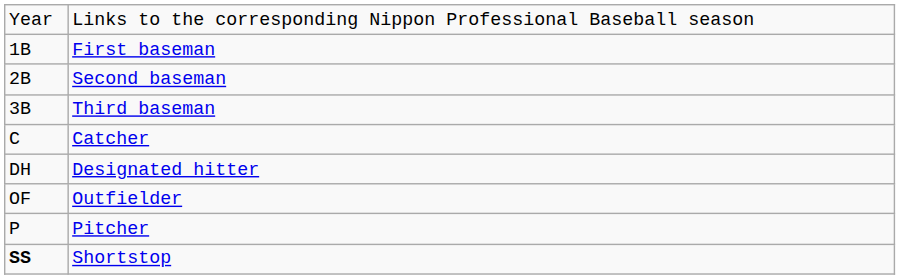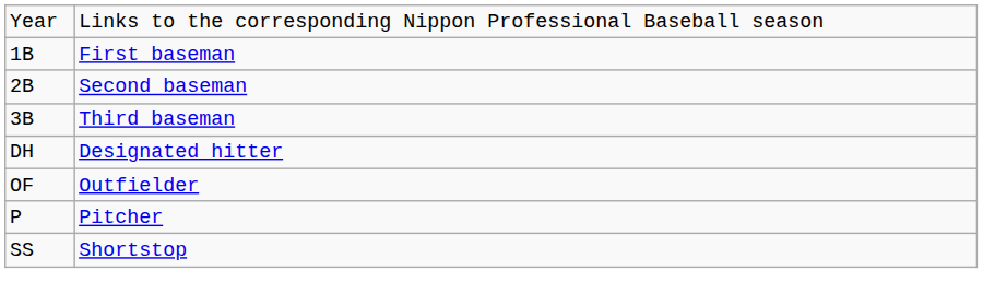 <table class="wikitable" width="50%">
 <tr>
 <td>Year</td>
 <td>Links to the corresponding Nippon Professional Baseball season</td>
 </tr>
 <tr>
 <td>1B</td>
 <td><a href='#'>First baseman</a></td>
 </tr>
 <tr>
 <td>2B</td>
 <td><a href='#'>Second baseman</a></td>
 </tr>
 <tr>
 <td>3B</td>
 <td><a href='#'>Third baseman</a></td>
 </tr>
 <tr>
-<td>C</td>
-<td><a href='#'>Catcher</a></td>
-</tr>
-<tr>
 <td>DH</td>
 <td><a href='#'>Designated hitter</a></td>
 </tr>
 <tr>
 <td>OF</td>
 <td><a href='#'>Outfielder</a></td>
 </tr>
 <tr>
 <td>P</td>
 <td><a href='#'>Pitcher</a></td>
 </tr>
 <tr>
-<td><strong>SS</strong></td>
+<td>SS</td>
 <td><a href='#'>Shortstop</a></td>
 </tr>
 </table>
